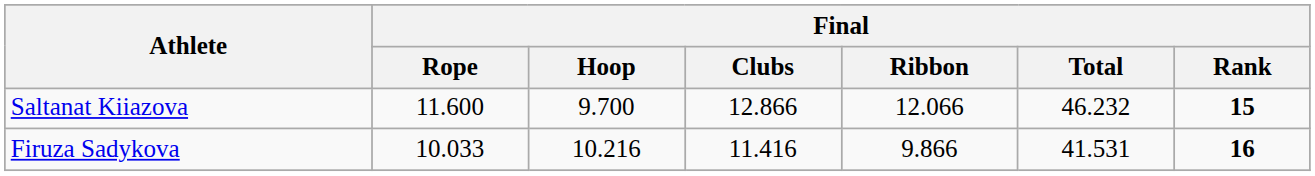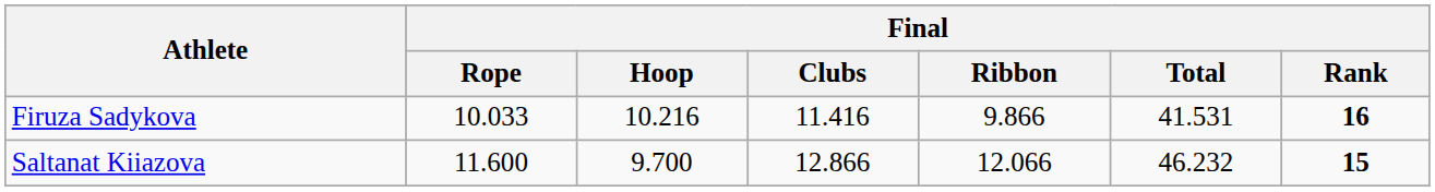 <table class="wikitable" width="85%" style="text-align:left; font-size:90%">
 <tr>
 <th rowspan=2>Athlete</th>
 <th colspan=6>Final</th>
 </tr>
 <tr>
 <th>Rope</th>
 <th>Hoop</th>
 <th>Clubs</th>
 <th>Ribbon</th>
 <th>Total</th>
 <th>Rank</th>
 </tr>
 <tr>
+<td><a href='#'>Firuza Sadykova</a></td>
+<td align="center">10.033</td>
+<td align="center">10.216</td>
+<td align="center">11.416</td>
+<td align="center">9.866</td>
+<td align="center">41.531</td>
+<td align="center"><strong>16</strong></td>
+</tr>
+<tr>
 <td><a href='#'>Saltanat Kiiazova</a></td>
 <td align="center">11.600</td>
 <td align="center">9.700</td>
 <td align="center">12.866</td>
 <td align="center">12.066</td>
 <td align="center">46.232</td>
 <td align="center"><strong>15</strong></td>
 </tr>
-<tr>
-<td><a href='#'>Firuza Sadykova</a></td>
-<td align="center">10.033</td>
-<td align="center">10.216</td>
-<td align="center">11.416</td>
-<td align="center">9.866</td>
-<td align="center">41.531</td>
-<td align="center"><strong>16</strong></td>
-</tr>
 </table>
